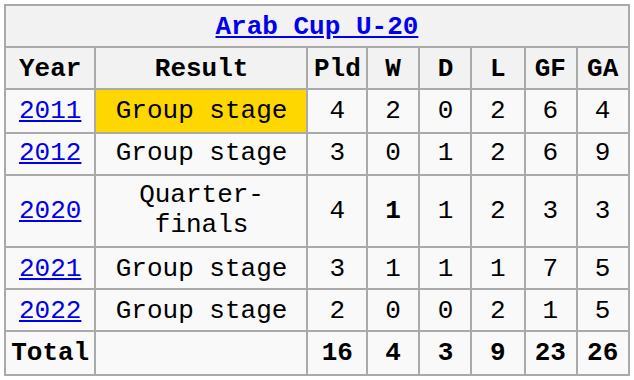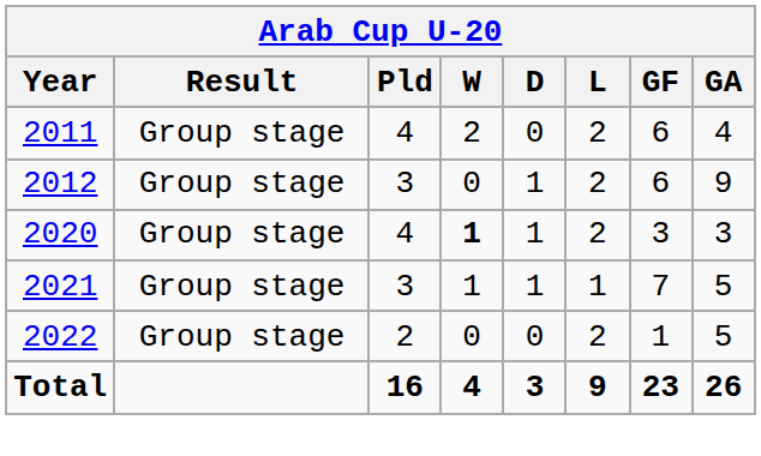 <table class="wikitable" style="text-align: center;font-size:100%">
 <tr>
 <th colspan=9><a href='#'>Arab Cup U-20</a></th>
 </tr>
 <tr>
 <th>Year</th>
 <th width=100>Result</th>
 <th width=20>Pld</th>
 <th width=20>W</th>
 <th width=20>D</th>
 <th width=20>L</th>
 <th width=20>GF</th>
 <th width=20>GA</th>
 </tr>
 <tr>
 <td> <a href='#'>2011</a></td>
-<td style="background: gold;">Group stage</td>
+<td>Group stage</td>
 <td>4</td>
 <td>2</td>
 <td>0</td>
 <td>2</td>
 <td>6</td>
 <td>4</td>
 </tr>
 <tr>
 <td> <a href='#'>2012</a></td>
 <td>Group stage</td>
 <td>3</td>
 <td>0</td>
 <td>1</td>
 <td>2</td>
 <td>6</td>
 <td>9</td>
 </tr>
 <tr>
 <td> <a href='#'>2020</a></td>
-<td>Quarter-finals</td>
+<td>Group stage</td>
 <td>4</td>
 <td><strong>1</strong></td>
 <td>1</td>
 <td>2</td>
 <td>3</td>
 <td>3</td>
 </tr>
 <tr>
 <td> <a href='#'>2021</a></td>
 <td>Group stage</td>
 <td>3</td>
 <td>1</td>
 <td>1</td>
 <td>1</td>
 <td>7</td>
 <td>5</td>
 </tr>
 <tr>
 <td> <a href='#'>2022</a></td>
 <td>Group stage</td>
 <td>2</td>
 <td>0</td>
 <td>0</td>
 <td>2</td>
 <td>1</td>
 <td>5</td>
 </tr>
 <tr>
 <td><strong>Total</strong></td>
 <td></td>
 <td><strong>16</strong></td>
 <td><strong>4</strong></td>
 <td><strong>3</strong></td>
 <td><strong>9</strong></td>
 <td><strong>23</strong></td>
 <td><strong>26</strong></td>
 </tr>
 </table>
